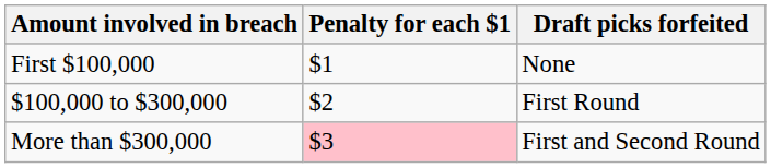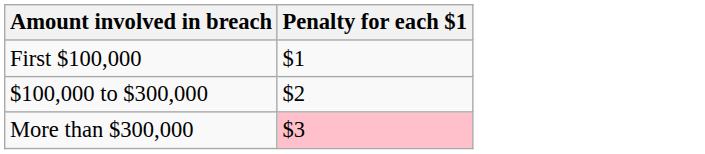 <table class="wikitable">
 <tr>
 <th>Amount involved in breach</th>
 <th>Penalty for each $1</th>
-<th>Draft picks forfeited</th>
 </tr>
 <tr>
 <td>First $100,000</td>
 <td>$1</td>
-<td>None</td>
 </tr>
 <tr>
 <td>$100,000 to $300,000</td>
 <td>$2</td>
-<td>First Round</td>
 </tr>
 <tr>
 <td>More than $300,000</td>
 <td style="background: pink;">$3</td>
-<td>First and Second Round</td>
 </tr>
 </table>
